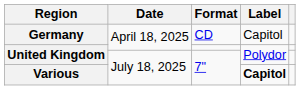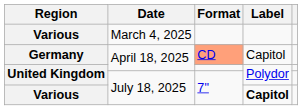 <table class="wikitable plainrowheaders">
 <tr>
 <th scope="col">Region</th>
 <th scope="col">Date</th>
 <th scope="col">Format</th>
 <th scope="col">Label</th>
 <th scope="col"></th>
 </tr>
 <tr>
+<th scope="row">Various</th>
+<td>March 4, 2025</td>
+<td></td>
+<td></td>
+<td style="text-align:center"></td>
+</tr>
+<tr>
 <th scope="row">Germany</th>
 <td rowspan="2">April 18, 2025</td>
-<td><a href='#'>CD</a></td>
+<td style="background: lightsalmon;"><a href='#'>CD</a></td>
 <td>Capitol</td>
 <td style="text-align:center"></td>
 </tr>
 <tr>
 <th scope="row" rowspan="2">United Kingdom</th>
 <td></td>
 <td rowspan="2"><a href='#'>Polydor</a></td>
 <td style="text-align:center"></td>
 </tr>
 <tr>
 <td rowspan="2">July 18, 2025</td>
 <td rowspan="2"><a href='#'>7"</a></td>
 <td style="text-align:center"></td>
 </tr>
 <tr>
 <th scope="row">Various</th>
 <td><strong>Capitol</strong></td>
 <td style="text-align:center"></td>
 </tr>
 </table>
